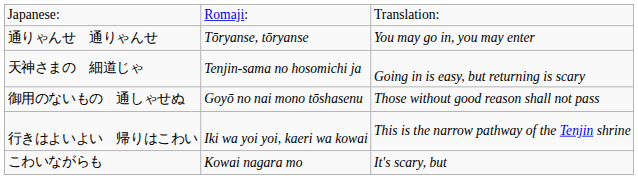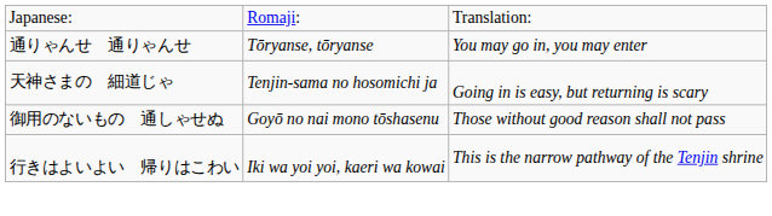 <table class="wikitable">
 <tr>
 <td>Japanese:</td>
 <td><a href='#'>Romaji</a>:</td>
 <td>Translation:</td>
 </tr>
 <tr>
 <td>通りゃんせ　通りゃんせ<br></td>
 <td><em>Tōryanse, tōryanse</em><br></td>
 <td><em>You may go in, you may enter</em><br></td>
 </tr>
 <tr>
 <td>天神さまの　細道じゃ<br></td>
 <td><em>Tenjin-sama no hosomichi ja</em><br></td>
 <td><br><em>Going in is easy, but returning is scary</em></td>
 </tr>
 <tr>
 <td>御用のないもの　通しゃせぬ<br></td>
 <td><em>Goyō no nai mono tōshasenu</em><br></td>
 <td><em>Those without good reason shall not pass</em><br></td>
 </tr>
 <tr>
 <td><br>行きはよいよい　帰りはこわい</td>
 <td><br><em>Iki wa yoi yoi, kaeri wa kowai</em></td>
 <td><em>This is the narrow pathway of the <a href='#'>Tenjin</a> shrine</em><br></td>
 </tr>
-<tr>
-<td>こわいながらも<br></td>
-<td><em>Kowai nagara mo</em><br></td>
-<td><em>It's scary, but</em><br></td>
-</tr>
 </table>
